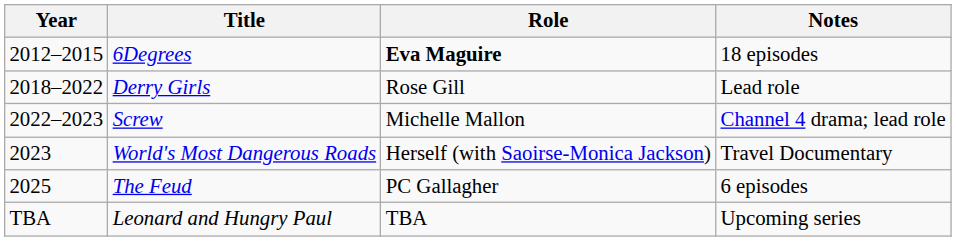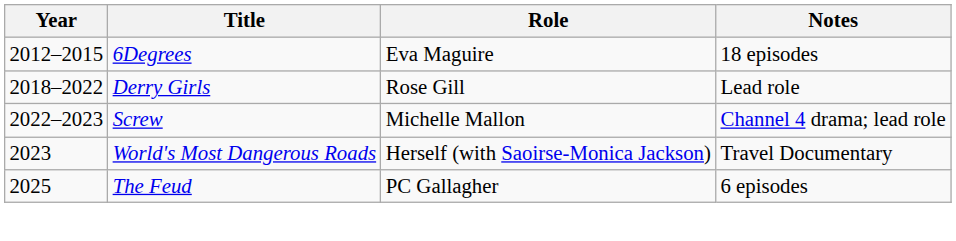 <table class="wikitable sortable">
 <tr>
 <th>Year</th>
 <th>Title</th>
 <th>Role</th>
 <th class="unsortable">Notes</th>
 </tr>
 <tr>
 <td>2012–2015</td>
 <td><em><a href='#'>6Degrees</a></em></td>
-<td><strong>Eva Maguire</strong></td>
+<td>Eva Maguire</td>
 <td>18 episodes</td>
 </tr>
 <tr>
 <td>2018–2022</td>
 <td><em><a href='#'>Derry Girls</a></em></td>
 <td>Rose Gill</td>
 <td>Lead role</td>
 </tr>
 <tr>
 <td>2022–2023</td>
 <td><em><a href='#'>Screw</a></em></td>
 <td>Michelle Mallon</td>
 <td><a href='#'>Channel 4</a> drama; lead role</td>
 </tr>
 <tr>
 <td>2023</td>
 <td><em><a href='#'>World's Most Dangerous Roads</a></em></td>
 <td>Herself (with <a href='#'>Saoirse-Monica Jackson</a>)</td>
 <td>Travel Documentary</td>
 </tr>
 <tr>
 <td>2025</td>
 <td><em><a href='#'> The Feud</a></em></td>
 <td>PC Gallagher</td>
 <td>6 episodes</td>
 </tr>
-<tr>
-<td>TBA</td>
-<td><em>Leonard and Hungry Paul</em></td>
-<td>TBA</td>
-<td>Upcoming series</td>
-</tr>
 </table>
